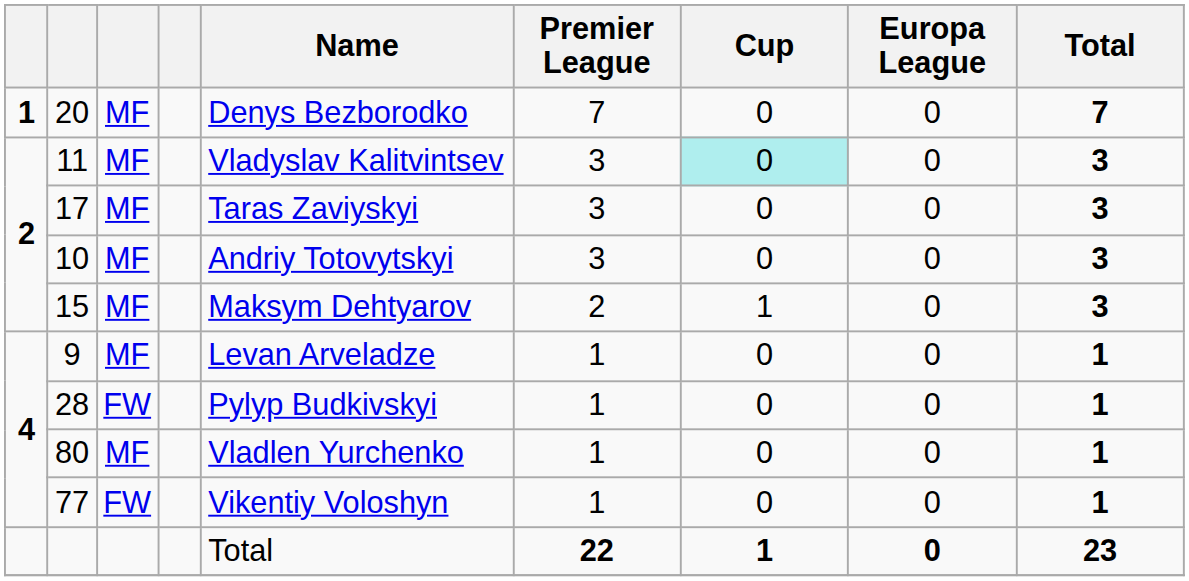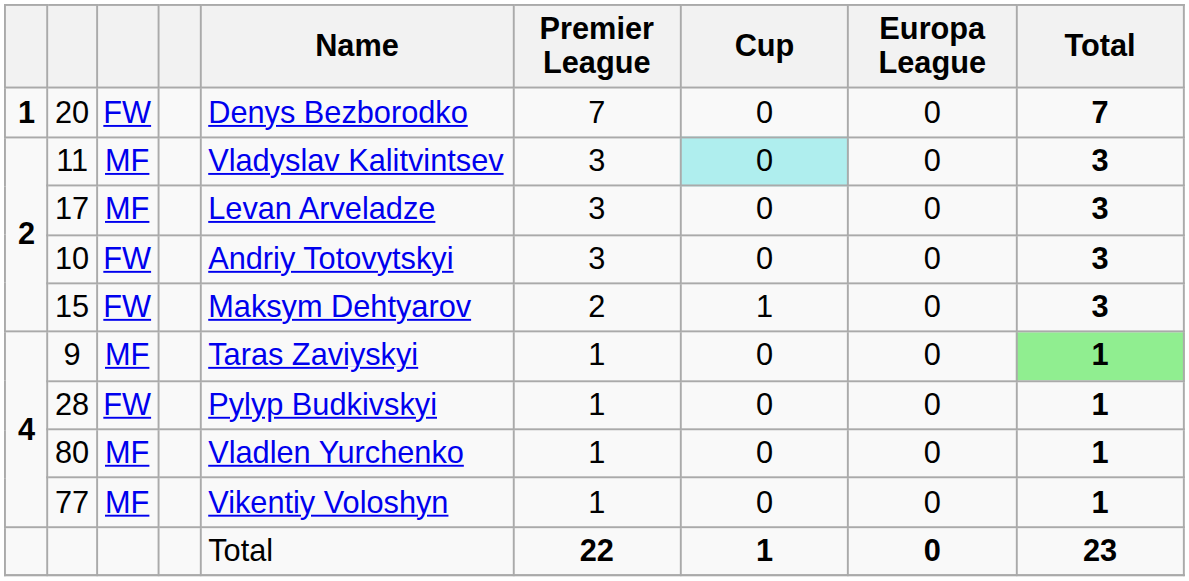 <table class="wikitable" style="text-align:center">
 <tr>
 <th width=15></th>
 <th width=15></th>
 <th width=15></th>
 <th width=15></th>
 <th width=155>Name</th>
 <th width=80><strong>Premier League</strong></th>
 <th width=80><strong>Cup</strong></th>
 <th width=80><strong>Europa League</strong></th>
 <th width=80>Total</th>
 </tr>
 <tr>
 <td><strong>1</strong></td>
 <td>20</td>
-<td><a href='#'>MF</a></td>
+<td><a href='#'>FW</a></td>
 <td></td>
 <td align=left><a href='#'>Denys Bezborodko</a></td>
 <td>7</td>
 <td>0</td>
 <td>0</td>
 <td><strong>7</strong></td>
 </tr>
 <tr>
 <td rowspan=4><strong>2</strong></td>
 <td>11</td>
 <td><a href='#'>MF</a></td>
 <td></td>
 <td align=left><a href='#'>Vladyslav Kalitvintsev</a></td>
 <td>3</td>
 <td style="background: paleturquoise;">0</td>
 <td>0</td>
 <td><strong>3</strong></td>
 </tr>
 <tr>
 <td>17</td>
 <td><a href='#'>MF</a></td>
 <td></td>
-<td align=left><a href='#'>Taras Zaviyskyi</a></td>
+<td align=left><a href='#'>Levan Arveladze</a></td>
 <td>3</td>
 <td>0</td>
 <td>0</td>
 <td><strong>3</strong></td>
 </tr>
 <tr>
 <td>10</td>
-<td><a href='#'>MF</a></td>
+<td><a href='#'>FW</a></td>
 <td></td>
 <td align=left><a href='#'>Andriy Totovytskyi</a></td>
 <td>3</td>
 <td>0</td>
 <td>0</td>
 <td><strong>3</strong></td>
 </tr>
 <tr>
 <td>15</td>
-<td><a href='#'>MF</a></td>
+<td><a href='#'>FW</a></td>
 <td></td>
 <td align=left><a href='#'>Maksym Dehtyarov</a></td>
 <td>2</td>
 <td>1</td>
 <td>0</td>
 <td><strong>3</strong></td>
 </tr>
 <tr>
 <td rowspan=4><strong>4</strong></td>
 <td>9</td>
 <td><a href='#'>MF</a></td>
 <td></td>
-<td align=left><a href='#'>Levan Arveladze</a></td>
+<td align=left><a href='#'>Taras Zaviyskyi</a></td>
 <td>1</td>
 <td>0</td>
 <td>0</td>
-<td><strong>1</strong></td>
+<td style="background: lightgreen;"><strong>1</strong></td>
 </tr>
 <tr>
 <td>28</td>
 <td><a href='#'>FW</a></td>
 <td></td>
 <td align=left><a href='#'>Pylyp Budkivskyi</a></td>
 <td>1</td>
 <td>0</td>
 <td>0</td>
 <td><strong>1</strong></td>
 </tr>
 <tr>
 <td>80</td>
 <td><a href='#'>MF</a></td>
 <td></td>
 <td align=left><a href='#'>Vladlen Yurchenko</a></td>
 <td>1</td>
 <td>0</td>
 <td>0</td>
 <td><strong>1</strong></td>
 </tr>
 <tr>
 <td>77</td>
-<td><a href='#'>FW</a></td>
+<td><a href='#'>MF</a></td>
 <td></td>
 <td align=left><a href='#'>Vikentiy Voloshyn</a></td>
 <td>1</td>
 <td>0</td>
 <td>0</td>
 <td><strong>1</strong></td>
 </tr>
 <tr>
 <td></td>
 <td></td>
 <td></td>
 <td></td>
 <td align=left>Total</td>
 <td><strong>22</strong></td>
 <td><strong>1</strong></td>
 <td><strong>0</strong></td>
 <td><strong>23</strong></td>
 </tr>
 <tr>
 </tr>
 </table>
